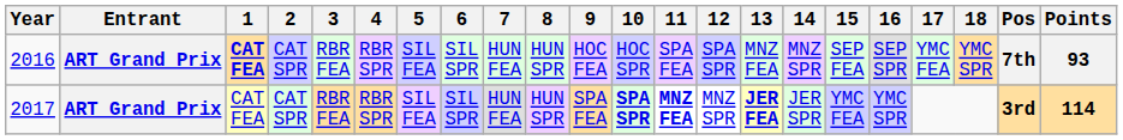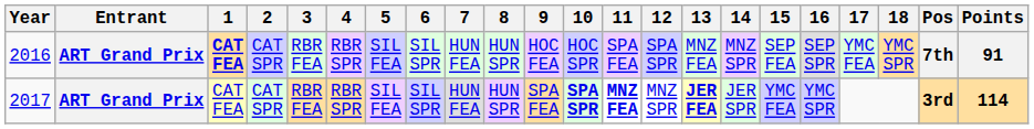 <table class="wikitable" style="text-align:center; font-size:85%">
 <tr>
 <th>Year</th>
 <th>Entrant</th>
 <th>1</th>
 <th>2</th>
 <th>3</th>
 <th>4</th>
 <th>5</th>
 <th>6</th>
 <th>7</th>
 <th>8</th>
 <th>9</th>
 <th>10</th>
 <th>11</th>
 <th>12</th>
 <th>13</th>
 <th>14</th>
 <th>15</th>
 <th>16</th>
 <th>17</th>
 <th>18</th>
 <th>Pos</th>
 <th>Points</th>
 </tr>
 <tr>
 <td><a href='#'>2016</a></td>
 <th nowrap><a href='#'>ART Grand Prix</a></th>
 <td style="background:#FFDF9F;"><strong><a href='#'>CAT<br>FEA</a><br></strong></td>
 <td style="background:#CFCFFF;"><a href='#'>CAT<br>SPR</a><br></td>
 <td style="background:#DFFFDF;"><a href='#'>RBR<br>FEA</a><br></td>
 <td style="background:#EFCFFF;"><a href='#'>RBR<br>SPR</a><br></td>
 <td style="background:#CFCFFF;"><a href='#'>SIL<br>FEA</a><br></td>
 <td style="background:#DFFFDF;"><a href='#'>SIL<br>SPR</a><br></td>
 <td style="background:#DFFFDF;"><a href='#'>HUN<br>FEA</a><br></td>
 <td style="background:#DFFFDF;"><a href='#'>HUN<br>SPR</a><br></td>
 <td style="background:#EFCFFF;"><a href='#'>HOC<br>FEA</a><br></td>
 <td style="background:#CFCFFF;"><a href='#'>HOC<br>SPR</a><br></td>
 <td style="background:#EFCFFF;"><a href='#'>SPA<br>FEA</a><br></td>
 <td style="background:#CFCFFF;"><a href='#'>SPA<br>SPR</a><br></td>
 <td style="background:#DFFFDF;"><a href='#'>MNZ<br>FEA</a><br></td>
 <td style="background:#EFCFFF;"><a href='#'>MNZ<br>SPR</a><br></td>
 <td style="background:#DFFFDF;"><a href='#'>SEP<br>FEA</a><br></td>
 <td style="background:#DFDFDF;"><a href='#'>SEP<br>SPR</a><br></td>
 <td style="background:#DFFFDF;"><a href='#'>YMC<br>FEA</a><br></td>
 <td style="background:#FFDF9F;"><a href='#'>YMC<br>SPR</a><br></td>
 <th>7th</th>
-<th>93</th>
+<th>91</th>
 </tr>
 <tr>
 <td><a href='#'>2017</a></td>
 <th nowrap><a href='#'>ART Grand Prix</a></th>
 <td style="background:#FFFFBF;"><a href='#'>CAT<br>FEA</a><br></td>
 <td style="background:#DFFFDF;"><a href='#'>CAT<br>SPR</a><br></td>
 <td style="background:#FFDF9F;"><a href='#'>RBR<br>FEA</a><br></td>
 <td style="background:#FFDF9F;"><a href='#'>RBR<br>SPR</a><br></td>
 <td style="background:#EFCFFF;"><a href='#'>SIL<br>FEA</a><br></td>
 <td style="background:#CFCFFF;"><a href='#'>SIL<br>SPR</a><br></td>
 <td style="background:#DFDFDF;"><a href='#'>HUN<br>FEA</a><br></td>
 <td style="background:#EFCFFF;"><a href='#'>HUN<br>SPR</a><br></td>
 <td style="background:#FFDF9F;"><a href='#'>SPA<br>FEA</a><br></td>
 <td style="background:#DFFFDF;"><strong><a href='#'>SPA<br>SPR</a><br></strong></td>
 <td style="background:#FFFFFF;"><strong><a href='#'>MNZ<br>FEA</a></strong><br></td>
 <td style="background:#FFFFFF;"><a href='#'>MNZ<br>SPR</a><br></td>
 <td style="background:#FFFFBF;"><strong><a href='#'>JER<br>FEA</a></strong><br></td>
 <td style="background:#DFFFDF;"><a href='#'>JER<br>SPR</a><br></td>
 <td style="background:#CFCFFF;"><a href='#'>YMC<br>FEA</a><br></td>
 <td style="background:#CFCFFF;"><a href='#'>YMC<br>SPR</a><br></td>
 <td colspan=2></td>
 <th style="background:#FFDF9F;">3rd</th>
 <th style="background:#FFDF9F;">114</th>
 </tr>
 </table>
